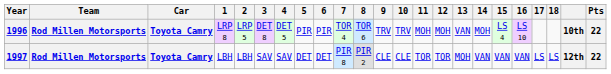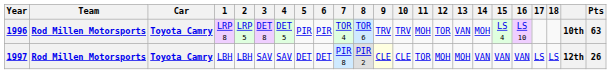 <table class="wikitable" style="text-align:center; font-size:90%">
 <tr>
 <th>Year</th>
 <th>Team</th>
 <th>Car</th>
 <th>1</th>
 <th>2</th>
 <th>3</th>
 <th>4</th>
 <th>5</th>
 <th>6</th>
 <th>7</th>
 <th>8</th>
 <th>9</th>
 <th>10</th>
 <th>11</th>
 <th>12</th>
 <th>13</th>
 <th>14</th>
 <th>15</th>
 <th>16</th>
 <th>17</th>
 <th>18</th>
 <th></th>
 <th>Pts</th>
 </tr>
 <tr>
 <th><a href='#'>1996</a></th>
 <th><a href='#'>Rod Millen Motorsports</a></th>
 <th><a href='#'>Toyota Camry</a></th>
 <td style="background:#EFCFFF;"><a href='#'>LRP</a><br><small>8</small></td>
 <td style="background:#DFFFDF;"><a href='#'>LRP</a><br><small>5</small></td>
 <td style="background:#EFCFFF;"><a href='#'>DET</a><br><small>8</small></td>
 <td style="background:#DFFFDF;"><a href='#'>DET</a><br><small>5</small></td>
 <td><a href='#'>PIR</a></td>
 <td><a href='#'>PIR</a></td>
 <td style="background:#DFFFDF;"><a href='#'>TOR</a><br><small>4</small></td>
 <td style="background:#CFEAFF;"><a href='#'>TOR</a><br><small>6</small></td>
 <td><a href='#'>TRV</a></td>
 <td><a href='#'>TRV</a></td>
 <td><a href='#'>MOH</a></td>
-<td><a href='#'>MOH</a></td>
+<td><a href='#'>TOR</a></td>
 <td><a href='#'>VAN</a></td>
 <td><a href='#'>MOH</a></td>
 <td style="background:#DFFFDF;"><a href='#'>LS</a><br><small>4</small></td>
 <td style="background:#EFCFFF;"><a href='#'>LS</a><br><small>10</small></td>
 <td></td>
 <td></td>
 <th>10th</th>
-<th>22</th>
+<th>63</th>
 </tr>
 <tr>
 <th><a href='#'>1997</a></th>
 <th><a href='#'>Rod Millen Motorsports</a></th>
 <th><a href='#'>Toyota Camry</a></th>
 <td><a href='#'>LBH</a></td>
 <td><a href='#'>LBH</a></td>
 <td><a href='#'>SAV</a></td>
 <td><a href='#'>SAV</a></td>
 <td><a href='#'>DET</a></td>
 <td><a href='#'>DET</a></td>
 <td style="background:#CFEAFF;"><a href='#'>PIR</a><br><small>8</small></td>
 <td style="background:#DFDFDF;"><a href='#'>PIR</a><br><small>2</small></td>
-<td><a href='#'>CLE</a></td>
+<td style="background: lightyellow;"><a href='#'>CLE</a></td>
 <td><a href='#'>CLE</a></td>
 <td><a href='#'>TOR</a></td>
-<td><a href='#'>TOR</a></td>
+<td><a href='#'>MOH</a></td>
 <td><a href='#'>MOH</a></td>
 <td><a href='#'>VAN</a></td>
 <td><a href='#'>VAN</a></td>
 <td><a href='#'>VAN</a></td>
 <td><a href='#'>LS</a></td>
 <td><a href='#'>LS</a></td>
 <th>12th</th>
-<th>22</th>
+<th>26</th>
 </tr>
 </table>
